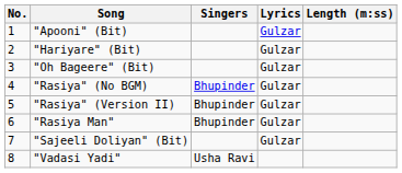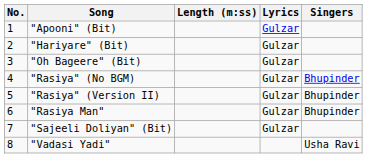 <table class="wikitable" style="font-size:95%;">
 <tr>
 <th>No.</th>
 <th>Song</th>
+<th>Length (m:ss)</th>
+<th>Lyrics</th>
 <th>Singers</th>
-<th>Lyrics</th>
-<th>Length (m:ss)</th>
 </tr>
 <tr>
 <td>1</td>
 <td>"Apooni" (Bit)</td>
 <td></td>
 <td><a href='#'>Gulzar</a></td>
 <td></td>
 </tr>
 <tr>
 <td>2</td>
 <td>"Hariyare" (Bit)</td>
 <td></td>
 <td>Gulzar</td>
 <td></td>
 </tr>
 <tr>
 <td>3</td>
 <td>"Oh Bageere" (Bit)</td>
 <td></td>
 <td>Gulzar</td>
 <td></td>
 </tr>
 <tr>
 <td>4</td>
 <td>"Rasiya" (No BGM)</td>
+<td></td>
+<td>Gulzar</td>
 <td><a href='#'>Bhupinder</a></td>
-<td>Gulzar</td>
-<td></td>
 </tr>
 <tr>
 <td>5</td>
 <td>"Rasiya" (Version II)</td>
+<td></td>
+<td>Gulzar</td>
 <td>Bhupinder</td>
-<td>Gulzar</td>
-<td></td>
 </tr>
 <tr>
 <td>6</td>
 <td>"Rasiya Man"</td>
+<td></td>
+<td>Gulzar</td>
 <td>Bhupinder</td>
-<td>Gulzar</td>
-<td></td>
 </tr>
 <tr>
 <td>7</td>
 <td>"Sajeeli Doliyan" (Bit)</td>
 <td></td>
 <td>Gulzar</td>
 <td></td>
 </tr>
 <tr>
 <td>8</td>
 <td>"Vadasi Yadi"</td>
-<td>Usha Ravi</td>
 <td></td>
 <td></td>
+<td>Usha Ravi</td>
 </tr>
 </table>
